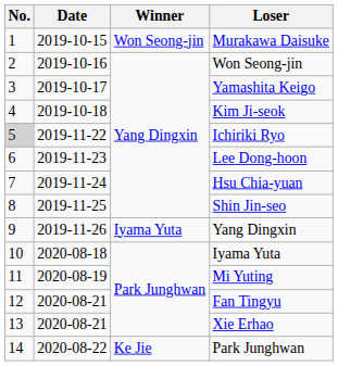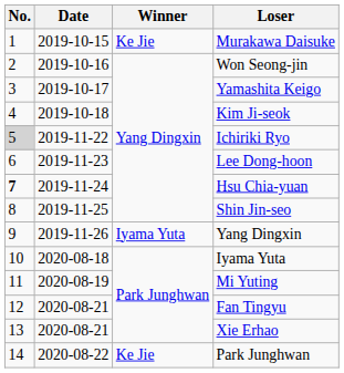 <table class="wikitable">
 <tr>
 <th>No.</th>
 <th>Date</th>
 <th>Winner</th>
 <th>Loser</th>
 </tr>
 <tr>
 <td>1</td>
 <td>2019-10-15</td>
-<td> <a href='#'>Won Seong-jin</a></td>
+<td> <a href='#'>Ke Jie</a></td>
 <td> <a href='#'>Murakawa Daisuke</a></td>
 </tr>
 <tr>
 <td>2</td>
 <td>2019-10-16</td>
 <td rowspan=7> <a href='#'>Yang Dingxin</a></td>
 <td> Won Seong-jin</td>
 </tr>
 <tr>
 <td>3</td>
 <td>2019-10-17</td>
 <td> <a href='#'>Yamashita Keigo</a></td>
 </tr>
 <tr>
 <td>4</td>
 <td>2019-10-18</td>
 <td> <a href='#'>Kim Ji-seok</a></td>
 </tr>
 <tr>
 <td style="background: lightgrey;">5</td>
 <td>2019-11-22</td>
 <td> <a href='#'>Ichiriki Ryo</a></td>
 </tr>
 <tr>
 <td>6</td>
 <td>2019-11-23</td>
 <td> <a href='#'>Lee Dong-hoon</a></td>
 </tr>
 <tr>
-<td>7</td>
+<td><strong>7</strong></td>
 <td>2019-11-24</td>
 <td> <a href='#'>Hsu Chia-yuan</a></td>
 </tr>
 <tr>
 <td>8</td>
 <td>2019-11-25</td>
 <td> <a href='#'>Shin Jin-seo</a></td>
 </tr>
 <tr>
 <td>9</td>
 <td>2019-11-26</td>
 <td> <a href='#'>Iyama Yuta</a></td>
 <td> Yang Dingxin</td>
 </tr>
 <tr>
 <td>10</td>
 <td>2020-08-18</td>
 <td rowspan=4> <a href='#'>Park Junghwan</a></td>
 <td> Iyama Yuta</td>
 </tr>
 <tr>
 <td>11</td>
 <td>2020-08-19</td>
 <td> <a href='#'>Mi Yuting</a></td>
 </tr>
 <tr>
 <td>12</td>
 <td>2020-08-21</td>
 <td> <a href='#'>Fan Tingyu</a></td>
 </tr>
 <tr>
 <td>13</td>
 <td>2020-08-21</td>
 <td> <a href='#'>Xie Erhao</a></td>
 </tr>
 <tr>
 <td>14</td>
 <td>2020-08-22</td>
 <td> <a href='#'>Ke Jie</a></td>
 <td> Park Junghwan</td>
 </tr>
 </table>
